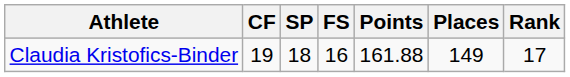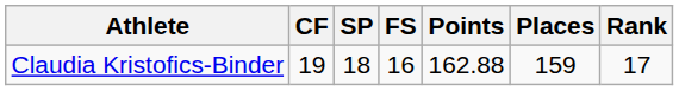 <table class="wikitable" border="1" style="font-size:90%">
 <tr>
 <th>Athlete</th>
 <th>CF</th>
 <th>SP</th>
 <th>FS</th>
 <th>Points</th>
 <th>Places</th>
 <th>Rank</th>
 </tr>
 <tr align=center>
 <td align=left><a href='#'>Claudia Kristofics-Binder</a></td>
 <td>19</td>
 <td>18</td>
 <td>16</td>
-<td>161.88</td>
-<td>149</td>
+<td>162.88</td>
+<td>159</td>
 <td>17</td>
 </tr>
 </table>
